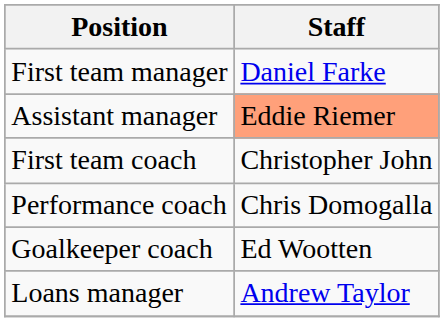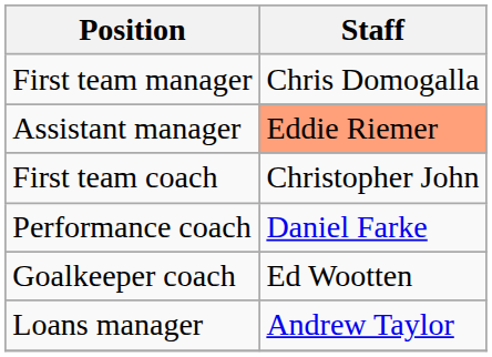 <table class="wikitable">
 <tr>
 <th>Position</th>
 <th>Staff</th>
 </tr>
 <tr>
 <td>First team manager</td>
-<td><a href='#'>Daniel Farke</a></td>
+<td>Chris Domogalla</td>
 </tr>
 <tr>
 <td>Assistant manager</td>
 <td style="background: lightsalmon;">Eddie Riemer</td>
 </tr>
 <tr>
 <td>First team coach</td>
 <td>Christopher John</td>
 </tr>
 <tr>
 <td>Performance coach</td>
-<td>Chris Domogalla</td>
+<td><a href='#'>Daniel Farke</a></td>
 </tr>
 <tr>
 <td>Goalkeeper coach</td>
 <td>Ed Wootten</td>
 </tr>
 <tr>
 <td>Loans manager</td>
 <td><a href='#'>Andrew Taylor</a></td>
 </tr>
 <tr>
 </tr>
 </table>
